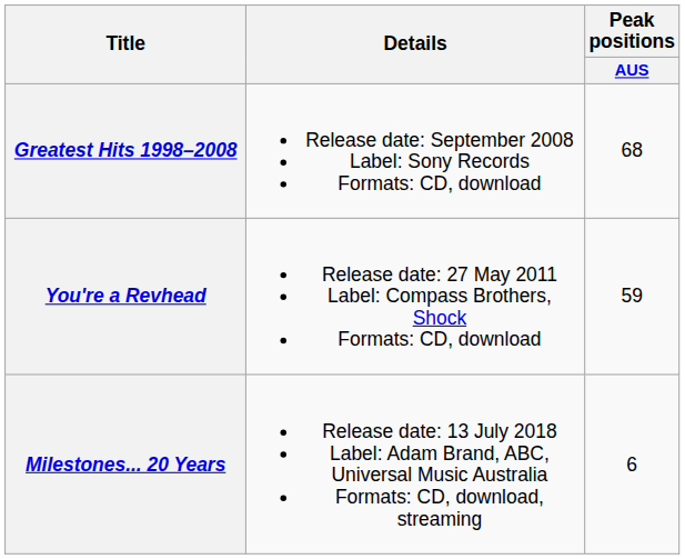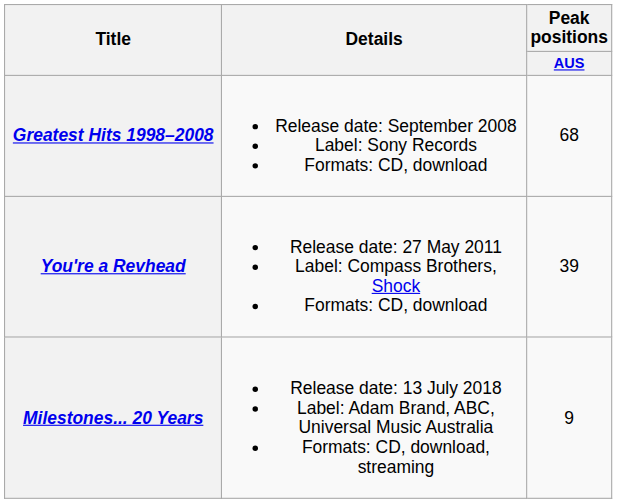 <table class="wikitable plainrowheaders" style="text-align:center;">
 <tr>
 <th rowspan="2" style="width:12em;">Title</th>
 <th rowspan="2" style="width:17em;">Details</th>
 <th colspan="1">Peak positions</th>
 </tr>
 <tr style="font-size:smaller;">
 <th width="50"><a href='#'>AUS</a><br></th>
 </tr>
 <tr>
 <th scope="row"><em><a href='#'>Greatest Hits 1998–2008</a></em></th>
 <td><br><ul><li>Release date: September 2008</li><li>Label: Sony Records</li><li>Formats: CD, download</li></ul></td>
 <td>68</td>
 </tr>
 <tr>
 <th scope="row"><em><a href='#'>You're a Revhead</a></em></th>
 <td><br><ul><li>Release date: 27 May 2011</li><li>Label: Compass Brothers, <a href='#'>Shock</a></li><li>Formats: CD, download</li></ul></td>
-<td>59</td>
+<td>39</td>
 </tr>
 <tr>
 <th scope="row"><em><a href='#'>Milestones... 20 Years</a></em></th>
 <td><br><ul><li>Release date: 13 July 2018</li><li>Label: Adam Brand, ABC, Universal Music Australia</li><li>Formats: CD, download, streaming</li></ul></td>
-<td>6</td>
+<td>9</td>
 </tr>
 </table>
